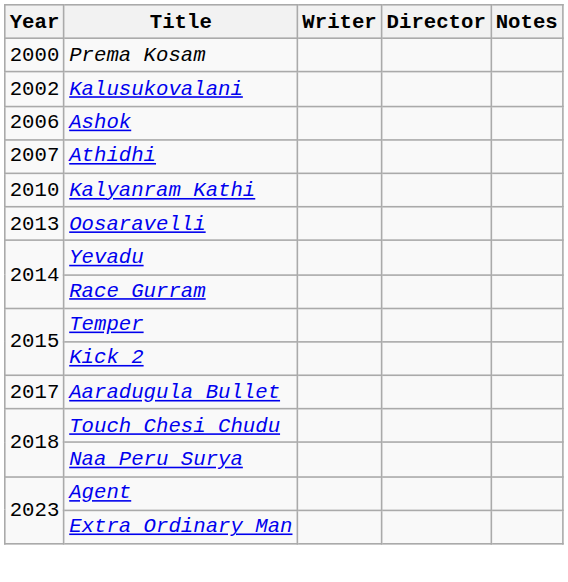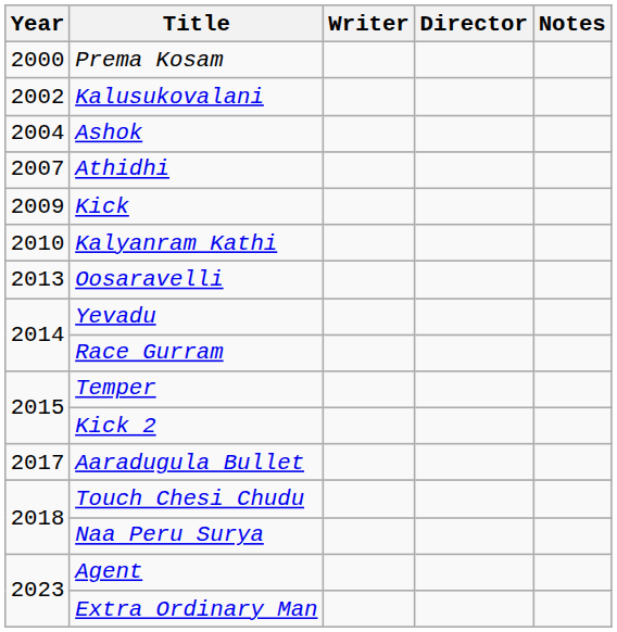 <table class="wikitable sortable">
 <tr>
 <th>Year</th>
 <th>Title</th>
 <th>Writer</th>
 <th>Director</th>
 <th class="unsortable">Notes</th>
 </tr>
 <tr>
 <td>2000</td>
 <td><em>Prema Kosam</em></td>
 <td></td>
 <td></td>
 <td></td>
 </tr>
 <tr>
 <td>2002</td>
 <td><em><a href='#'>Kalusukovalani</a></em></td>
 <td></td>
 <td></td>
 <td></td>
 </tr>
 <tr>
-<td>2006</td>
+<td>2004</td>
 <td><em><a href='#'>Ashok</a></em></td>
 <td></td>
 <td></td>
 <td></td>
 </tr>
 <tr>
 <td>2007</td>
 <td><em><a href='#'>Athidhi</a></em></td>
+<td></td>
+<td></td>
+<td></td>
+</tr>
+<tr>
+<td>2009</td>
+<td><em><a href='#'>Kick</a></em></td>
 <td></td>
 <td></td>
 <td></td>
 </tr>
 <tr>
 <td>2010</td>
 <td><em><a href='#'>Kalyanram Kathi</a></em></td>
 <td></td>
 <td></td>
 <td></td>
 </tr>
 <tr>
 <td>2013</td>
 <td><em><a href='#'>Oosaravelli</a></em></td>
 <td></td>
 <td></td>
 <td></td>
 </tr>
 <tr>
 <td rowspan="2">2014</td>
 <td><em><a href='#'>Yevadu</a></em></td>
 <td></td>
 <td></td>
 <td></td>
 </tr>
 <tr>
 <td><em><a href='#'>Race Gurram</a></em></td>
 <td></td>
 <td></td>
 <td></td>
 </tr>
 <tr>
 <td rowspan="2">2015</td>
 <td><em><a href='#'>Temper</a></em></td>
 <td></td>
 <td></td>
 <td></td>
 </tr>
 <tr>
 <td><em><a href='#'>Kick 2</a></em></td>
 <td></td>
 <td></td>
 <td></td>
 </tr>
 <tr>
 <td>2017</td>
 <td><em><a href='#'>Aaradugula Bullet</a></em></td>
 <td></td>
 <td></td>
 <td></td>
 </tr>
 <tr>
 <td rowspan="2">2018</td>
 <td><em><a href='#'>Touch Chesi Chudu</a></em></td>
 <td></td>
 <td></td>
 <td></td>
 </tr>
 <tr>
 <td><em><a href='#'>Naa Peru Surya</a></em></td>
 <td></td>
 <td></td>
 <td></td>
 </tr>
 <tr>
 <td rowspan="2">2023</td>
 <td><em><a href='#'>Agent</a></em></td>
 <td></td>
 <td></td>
 <td></td>
 </tr>
 <tr>
 <td><em><a href='#'>Extra Ordinary Man</a></em></td>
 <td></td>
 <td></td>
 <td></td>
 </tr>
 </table>
